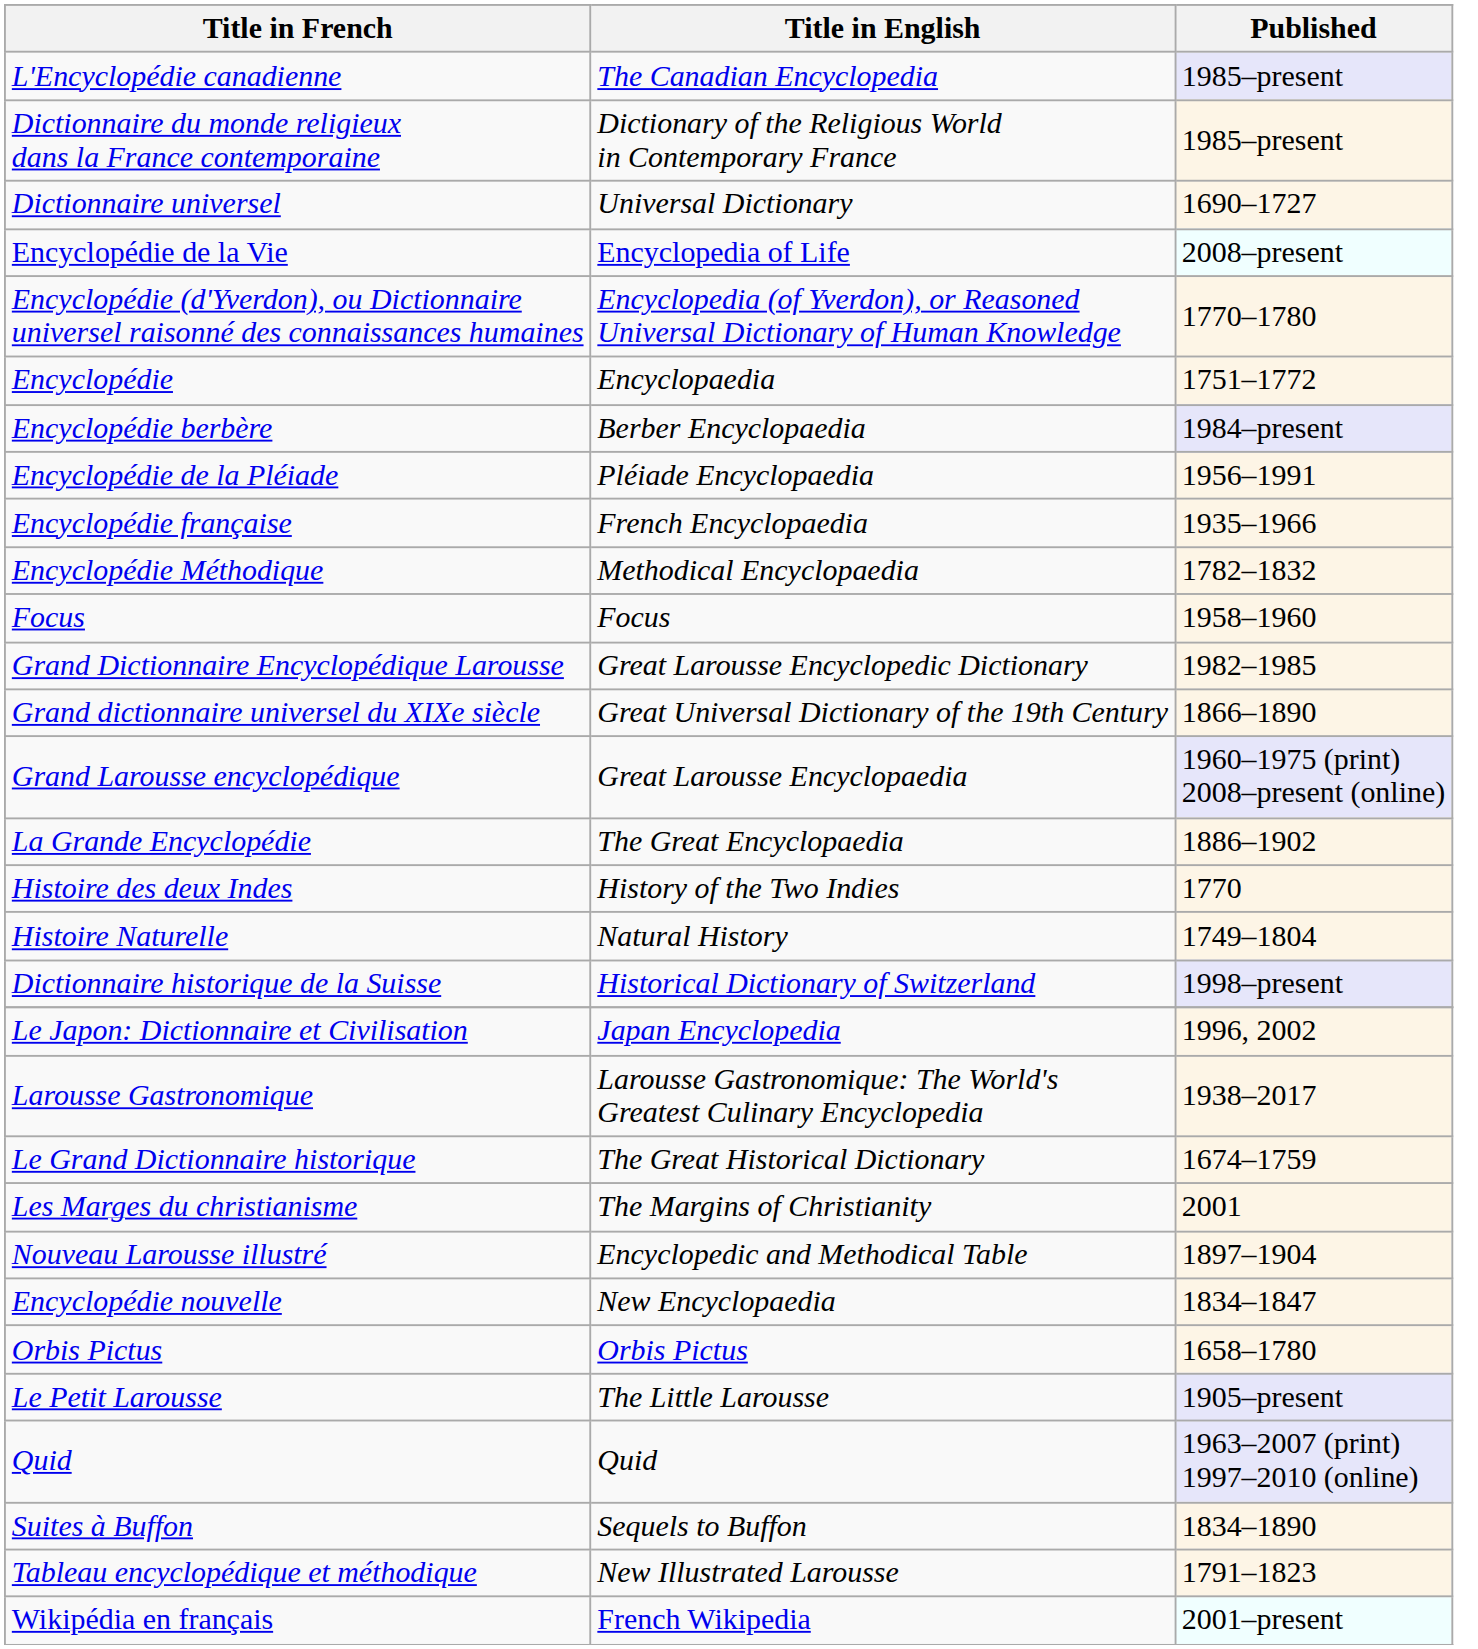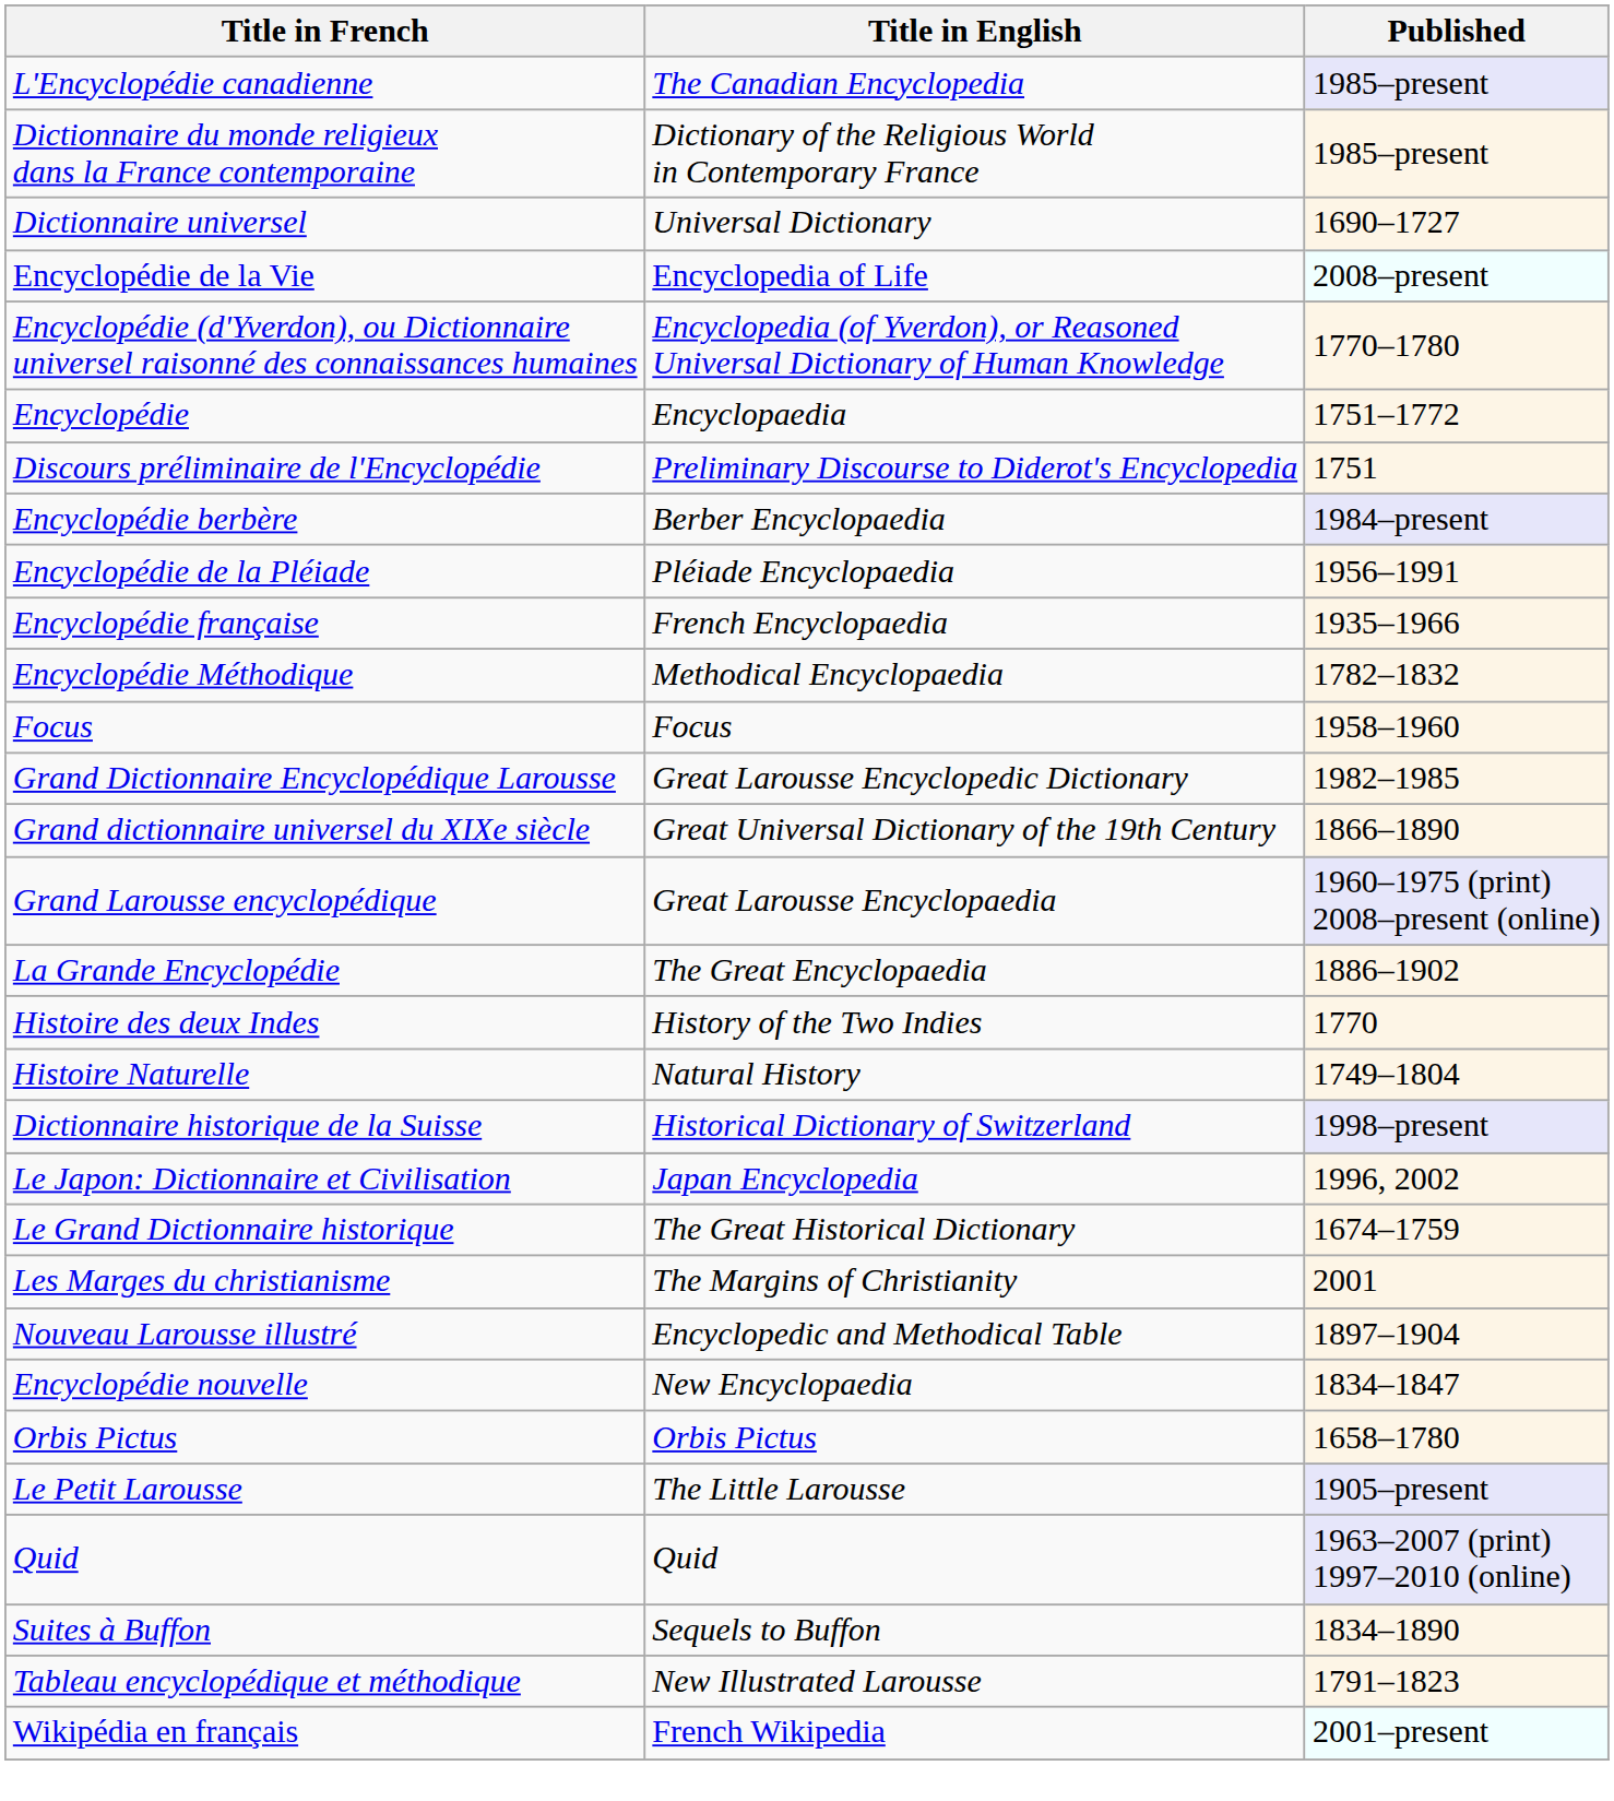 <table class="wikitable sortable">
 <tr>
 <th>Title in French</th>
 <th>Title in English</th>
 <th>Published</th>
 </tr>
 <tr>
 <td><em><a href='#'>L'Encyclopédie canadienne</a></em></td>
 <td><em><a href='#'>The Canadian Encyclopedia</a></em></td>
 <td style="background:Lavender">1985–present</td>
 </tr>
 <tr>
 <td><em><a href='#'>Dictionnaire du monde religieux<br>dans la France contemporaine</a></em></td>
 <td><em>Dictionary of the Religious World<br>in Contemporary France</em></td>
 <td style="background:OldLace">1985–present</td>
 </tr>
 <tr>
 <td><em><a href='#'>Dictionnaire universel</a></em></td>
 <td><em>Universal Dictionary</em></td>
 <td style="background:OldLace">1690–1727</td>
 </tr>
 <tr>
 <td><a href='#'>Encyclopédie de la Vie</a></td>
 <td><a href='#'>Encyclopedia of Life</a></td>
 <td style="background:Azure">2008–present</td>
 </tr>
 <tr>
 <td><em><a href='#'>Encyclopédie (d'Yverdon), ou Dictionnaire<br>universel raisonné des connaissances humaines</a></em></td>
 <td><em><a href='#'>Encyclopedia (of Yverdon), or Reasoned<br>Universal Dictionary of Human Knowledge</a></em></td>
 <td style="background:OldLace">1770–1780</td>
 </tr>
 <tr>
 <td><em><a href='#'>Encyclopédie</a></em></td>
 <td><em>Encyclopaedia</em></td>
 <td style="background:OldLace">1751–1772</td>
+</tr>
+<tr>
+<td><em><a href='#'>Discours préliminaire de l'Encyclopédie</a></em></td>
+<td><em><a href='#'>Preliminary Discourse to Diderot's Encyclopedia</a></em></td>
+<td style="background:OldLace">1751</td>
 </tr>
 <tr>
 <td><em><a href='#'>Encyclopédie berbère</a></em></td>
 <td><em>Berber Encyclopaedia</em></td>
 <td style="background:Lavender">1984–present</td>
 </tr>
 <tr>
 <td><em><a href='#'>Encyclopédie de la Pléiade</a></em></td>
 <td><em>Pléiade Encyclopaedia</em></td>
 <td style="background:OldLace">1956–1991</td>
 </tr>
 <tr>
 <td><em><a href='#'>Encyclopédie française</a></em></td>
 <td><em>French Encyclopaedia</em></td>
 <td style="background:OldLace">1935–1966</td>
 </tr>
 <tr>
 <td><em><a href='#'>Encyclopédie Méthodique</a></em></td>
 <td><em>Methodical Encyclopaedia</em></td>
 <td style="background:OldLace">1782–1832</td>
 </tr>
 <tr>
 <td><em><a href='#'>Focus</a></em></td>
 <td><em>Focus</em></td>
 <td style="background:OldLace">1958–1960</td>
 </tr>
 <tr>
 <td><em><a href='#'>Grand Dictionnaire Encyclopédique Larousse</a></em></td>
 <td><em>Great Larousse Encyclopedic Dictionary</em></td>
 <td style="background:OldLace">1982–1985</td>
 </tr>
 <tr>
 <td><em><a href='#'>Grand dictionnaire universel du XIXe siècle</a></em></td>
 <td><em>Great Universal Dictionary of the 19th Century</em></td>
 <td style="background:OldLace">1866–1890</td>
 </tr>
 <tr>
 <td><em><a href='#'>Grand Larousse encyclopédique</a></em></td>
 <td><em>Great Larousse Encyclopaedia</em></td>
 <td style="background:Lavender">1960–1975 (print)<br>2008–present (online)</td>
 </tr>
 <tr>
 <td><em><a href='#'>La Grande Encyclopédie</a></em></td>
 <td><em>The Great Encyclopaedia</em></td>
 <td style="background:OldLace">1886–1902</td>
 </tr>
 <tr>
 <td><em><a href='#'>Histoire des deux Indes</a></em></td>
 <td><em>History of the Two Indies</em></td>
 <td style="background:OldLace">1770</td>
 </tr>
 <tr>
 <td><em><a href='#'>Histoire Naturelle</a></em></td>
 <td><em>Natural History</em></td>
 <td style="background:OldLace">1749–1804</td>
 </tr>
 <tr>
 <td><em><a href='#'>Dictionnaire historique de la Suisse</a></em></td>
 <td><em><a href='#'>Historical Dictionary of Switzerland</a></em></td>
 <td style="background:Lavender">1998–present</td>
 </tr>
 <tr>
 </tr>
 <tr>
 <td><em><a href='#'>Le Japon: Dictionnaire et Civilisation</a></em></td>
 <td><em><a href='#'>Japan Encyclopedia</a></em></td>
 <td style="background:OldLace">1996, 2002</td>
 </tr>
 <tr>
-<td><em><a href='#'>Larousse Gastronomique</a></em></td>
-<td><em>Larousse Gastronomique: The World's<br>Greatest Culinary Encyclopedia</em></td>
-<td style="background:OldLace">1938–2017</td>
-</tr>
-<tr>
 <td><em><a href='#'>Le Grand Dictionnaire historique</a></em></td>
 <td><em>The Great Historical Dictionary</em></td>
 <td style="background:OldLace">1674–1759</td>
 </tr>
 <tr>
 <td><em><a href='#'>Les Marges du christianisme</a></em></td>
 <td><em>The Margins of Christianity</em></td>
 <td style="background:OldLace">2001</td>
 </tr>
 <tr>
 <td><em><a href='#'>Nouveau Larousse illustré</a></em></td>
 <td><em>Encyclopedic and Methodical Table</em></td>
 <td style="background:OldLace">1897–1904</td>
 </tr>
 <tr>
 <td><em><a href='#'>Encyclopédie nouvelle</a></em></td>
 <td><em>New Encyclopaedia</em></td>
 <td style="background:OldLace">1834–1847</td>
 </tr>
 <tr>
 <td><em><a href='#'>Orbis Pictus</a></em></td>
 <td><em><a href='#'>Orbis Pictus</a></em></td>
 <td style="background:OldLace">1658–1780</td>
 </tr>
 <tr>
 <td><em><a href='#'>Le Petit Larousse</a></em></td>
 <td><em>The Little Larousse</em></td>
 <td style="background:Lavender">1905–present</td>
 </tr>
 <tr>
 <td><em><a href='#'>Quid</a></em></td>
 <td><em>Quid</em></td>
 <td style="background:Lavender">1963–2007 (print)<br>1997–2010 (online)</td>
 </tr>
 <tr>
 <td><em><a href='#'>Suites à Buffon</a></em></td>
 <td><em>Sequels to Buffon</em></td>
 <td style="background:OldLace">1834–1890</td>
 </tr>
 <tr>
 <td><em><a href='#'>Tableau encyclopédique et méthodique</a></em></td>
 <td><em>New Illustrated Larousse</em></td>
 <td style="background:OldLace">1791–1823</td>
 </tr>
 <tr>
 <td><a href='#'>Wikipédia en français</a></td>
 <td><a href='#'>French Wikipedia</a></td>
 <td style="background:Azure">2001–present</td>
 </tr>
 <tr>
 </tr>
 </table>
